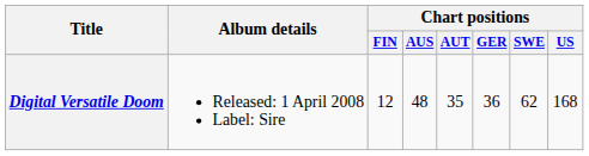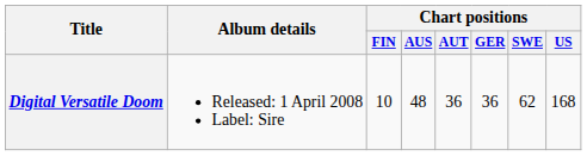 <table class="wikitable plainrowheaders">
 <tr>
 <th scope="col" rowspan="2">Title</th>
 <th scope="col" rowspan="2">Album details</th>
 <th scope="col" colspan="7">Chart positions</th>
 </tr>
 <tr>
 <th style="width:2em;font-size:85%"><a href='#'>FIN</a><br></th>
 <th style="width:2em;font-size:85%"><a href='#'>AUS</a><br></th>
 <th style="width:2em;font-size:85%"><a href='#'>AUT</a><br></th>
 <th style="width:2em;font-size:85%"><a href='#'>GER</a><br></th>
 <th style="width:2em;font-size:85%"><a href='#'>SWE</a><br></th>
 <th style="width:2em;font-size:85%"><a href='#'>US</a><br></th>
 </tr>
 <tr>
 <th scope="row"><em><a href='#'>Digital Versatile Doom</a></em></th>
 <td><br><ul><li>Released: 1 April 2008</li><li>Label: Sire</li></ul></td>
-<td align="center">12</td>
+<td align="center">10</td>
 <td align="center">48</td>
-<td align="center">35</td>
+<td align="center">36</td>
 <td align="center">36</td>
 <td align="center">62</td>
 <td align="center">168</td>
 </tr>
 </table>
